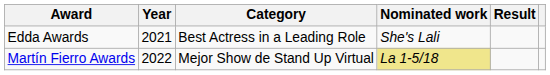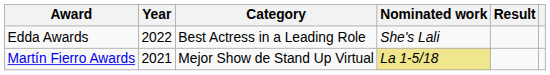 <table class="wikitable sortable plainrowheaders">
 <tr>
 <th>Award</th>
 <th>Year</th>
 <th>Category</th>
 <th>Nominated work</th>
 <th>Result</th>
 <th class="unsortable"></th>
 </tr>
 <tr>
 <td>Edda Awards</td>
-<td>2021</td>
+<td>2022</td>
 <td>Best Actress in a Leading Role</td>
 <td><em>She's Lali</em></td>
 <td></td>
 <td style="text-align: center;"></td>
 </tr>
 <tr>
 <td><a href='#'>Martín Fierro Awards</a></td>
-<td>2022</td>
+<td>2021</td>
 <td>Mejor Show de Stand Up Virtual</td>
 <td style="background: khaki;"><em>La 1-5/18</em></td>
 <td></td>
 <td style="text-align: center;"></td>
 </tr>
 </table>
